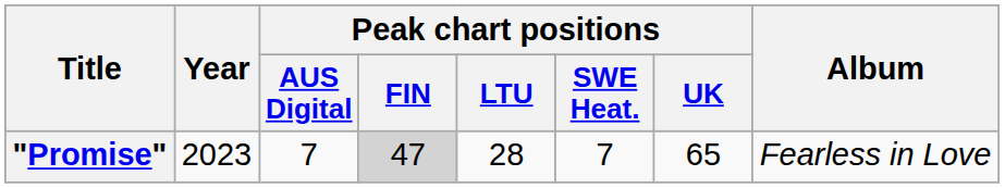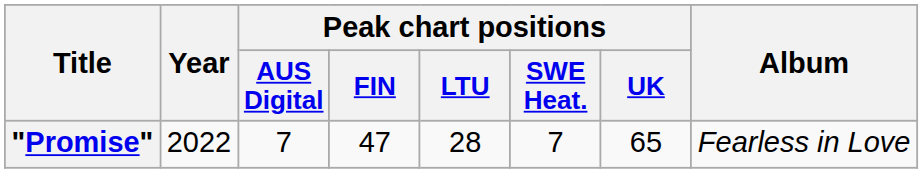 <table class="wikitable plainrowheaders" style="text-align:center;">
 <tr>
 <th scope="col" rowspan="2">Title</th>
 <th scope="col" rowspan="2">Year</th>
 <th scope="col" colspan="5">Peak chart positions</th>
 <th scope="col" rowspan="2">Album</th>
 </tr>
 <tr>
 <th style="width:3em;font-size:90%;"><a href='#'>AUS<br>Digital</a><br></th>
 <th style="width:3em;font-size:90%;"><a href='#'>FIN</a><br></th>
 <th style="width:3em;font-size:90%;"><a href='#'>LTU</a><br></th>
 <th style="width:3em;font-size:90%;"><a href='#'>SWE<br>Heat.</a><br></th>
 <th style="width:3em;font-size:90%;"><a href='#'>UK</a><br></th>
 </tr>
 <tr>
 <th scope="row">"<a href='#'>Promise</a>"</th>
-<td>2023</td>
+<td>2022</td>
 <td>7</td>
-<td style="background: lightgrey;">47</td>
+<td>47</td>
 <td>28</td>
 <td>7</td>
 <td>65</td>
 <td><em>Fearless in Love</em></td>
 </tr>
 </table>
